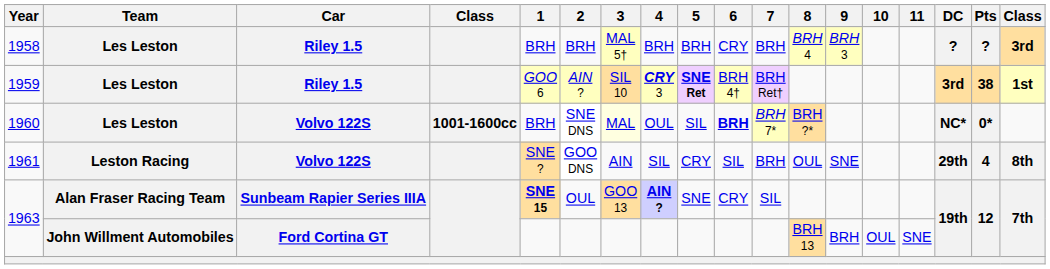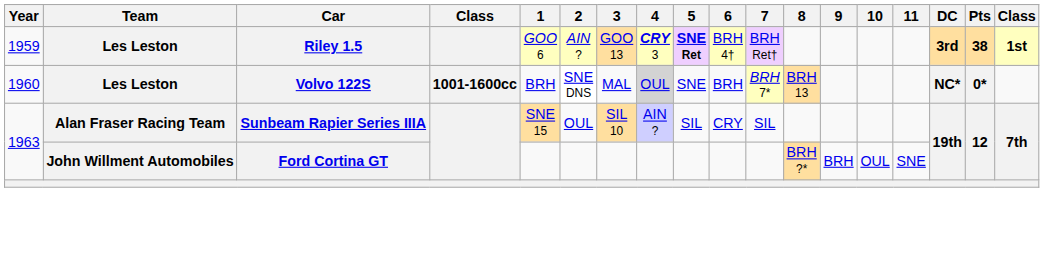 <table class="wikitable" style="text-align:center; font-size:85%">
 <tr>
 <th>Year</th>
 <th>Team</th>
 <th>Car</th>
 <th>Class</th>
 <th>1</th>
 <th>2</th>
 <th>3</th>
 <th>4</th>
 <th>5</th>
 <th>6</th>
 <th>7</th>
 <th>8</th>
 <th>9</th>
 <th>10</th>
 <th>11</th>
 <th>DC</th>
 <th>Pts</th>
 <th>Class</th>
 </tr>
 <tr>
-<td><a href='#'>1958</a></td>
-<th>Les Leston</th>
-<th><a href='#'>Riley 1.5</a></th>
-<th><span></span></th>
-<td><a href='#'>BRH</a></td>
-<td><a href='#'>BRH</a></td>
-<td style="background:#FFFFBF;"><a href='#'>MAL</a><br><small>5†</small></td>
-<td><a href='#'>BRH</a></td>
-<td><a href='#'>BRH</a></td>
-<td><a href='#'>CRY</a></td>
-<td><a href='#'>BRH</a></td>
-<td style="background:#FFFFBF;"><em><a href='#'>BRH</a></em><br><small>4</small></td>
-<td style="background:#FFFFBF;"><em><a href='#'>BRH</a></em><br><small>3</small></td>
-<td></td>
-<td></td>
-<th>?</th>
-<th>?</th>
-<td style="background:#FFDF9F;"><strong>3rd</strong></td>
-</tr>
-<tr>
 <td><a href='#'>1959</a></td>
 <th>Les Leston</th>
 <th><a href='#'>Riley 1.5</a></th>
 <th><span></span></th>
 <td style="background:#FFFFBF;"><em><a href='#'>GOO</a></em><br><small>6</small></td>
 <td style="background:#FFFFBF;"><em><a href='#'>AIN</a></em><br><small>?</small></td>
-<td style="background:#FFDF9F;"><a href='#'>SIL</a><br><small>10</small></td>
+<td style="background:#FFDF9F;"><a href='#'>GOO</a><br><small>13</small></td>
 <td style="background:#FFFFBF;"><strong><em><a href='#'>CRY</a></em></strong><br><small>3</small></td>
 <td style="background:#EFCFFF;"><strong><a href='#'>SNE</a><br><small>Ret</small></strong></td>
 <td style="background:#FFFFBF;"><a href='#'>BRH</a><br><small>4†</small></td>
 <td style="background:#EFCFFF;"><a href='#'>BRH</a><br><small>Ret†</small></td>
 <td></td>
 <td></td>
 <td></td>
 <td></td>
 <td style="background:#FFDF9F;"><strong>3rd</strong></td>
 <td style="background:#FFDF9F;"><strong>38</strong></td>
 <td style="background:#FFFFBF;"><strong>1st</strong></td>
 </tr>
 <tr>
 <td><a href='#'>1960</a></td>
 <th>Les Leston</th>
 <th><a href='#'>Volvo 122S</a></th>
 <th><span>1001-1600cc</span></th>
 <td><a href='#'>BRH</a></td>
 <td style="background:#FFFFFF;"><a href='#'>SNE</a><br><small>DNS</small></td>
-<td style="background: lightyellow;"><a href='#'>MAL</a></td>
-<td><a href='#'>OUL</a></td>
-<td><a href='#'>SIL</a></td>
-<td><strong><a href='#'>BRH</a></strong></td>
+<td><a href='#'>MAL</a></td>
+<td style="background: lightgrey;"><a href='#'>OUL</a></td>
+<td><a href='#'>SNE</a></td>
+<td><a href='#'>BRH</a></td>
 <td style="background:#FFFFBF;"><em><a href='#'>BRH</a></em><br><small>7*</small></td>
-<td style="background:#FFDF9F;"><a href='#'>BRH</a><br><small>?*</small></td>
+<td style="background:#FFDF9F;"><a href='#'>BRH</a><br><small>13</small></td>
 <td></td>
 <td></td>
 <td></td>
 <th>NC*</th>
 <th>0*</th>
 <td></td>
 </tr>
 <tr>
-<td><a href='#'>1961</a></td>
-<th>Leston Racing</th>
-<th><a href='#'>Volvo 122S</a></th>
-<th><span></span></th>
-<td style="background:#FFDF9F;"><a href='#'>SNE</a><br><small>?</small></td>
-<td style="background:#FFFFFF;"><a href='#'>GOO</a><br><small>DNS</small></td>
-<td><a href='#'>AIN</a></td>
-<td><a href='#'>SIL</a></td>
-<td><a href='#'>CRY</a></td>
-<td><a href='#'>SIL</a></td>
-<td><a href='#'>BRH</a></td>
-<td><a href='#'>OUL</a></td>
-<td><a href='#'>SNE</a></td>
-<td></td>
-<td></td>
-<th>29th</th>
-<th>4</th>
-<th>8th</th>
-</tr>
-<tr>
 <td rowspan=2><a href='#'>1963</a></td>
 <th>Alan Fraser Racing Team</th>
 <th><a href='#'>Sunbeam Rapier Series IIIA</a></th>
 <th rowspan=2><span></span></th>
-<td style="background:#FFDF9F;"><strong><a href='#'>SNE</a><br><small>15</small></strong></td>
+<td style="background:#FFDF9F;"><a href='#'>SNE</a><br><small>15</small></td>
 <td><a href='#'>OUL</a></td>
-<td style="background:#FFDF9F;"><a href='#'>GOO</a><br><small>13</small></td>
-<td style="background:#CFCFFF;"><strong><a href='#'>AIN</a><br><small>?</small></strong></td>
-<td><a href='#'>SNE</a></td>
+<td style="background:#FFDF9F;"><a href='#'>SIL</a><br><small>10</small></td>
+<td style="background:#CFCFFF;"><a href='#'>AIN</a><br><small>?</small></td>
+<td><a href='#'>SIL</a></td>
 <td><a href='#'>CRY</a></td>
 <td><a href='#'>SIL</a></td>
 <td></td>
 <td></td>
 <td></td>
 <td></td>
 <th rowspan=2>19th</th>
 <th rowspan=2>12</th>
 <th rowspan=2>7th</th>
 </tr>
 <tr>
 <th>John Willment Automobiles</th>
 <th><a href='#'>Ford Cortina GT</a></th>
 <td></td>
 <td></td>
 <td></td>
 <td></td>
 <td></td>
 <td></td>
 <td></td>
-<td style="background:#FFDF9F;"><a href='#'>BRH</a><br><small>13</small></td>
+<td style="background:#FFDF9F;"><a href='#'>BRH</a><br><small>?*</small></td>
 <td><a href='#'>BRH</a></td>
 <td><a href='#'>OUL</a></td>
 <td><a href='#'>SNE</a></td>
 </tr>
 <tr>
 <th colspan="18"></th>
 </tr>
 </table>
